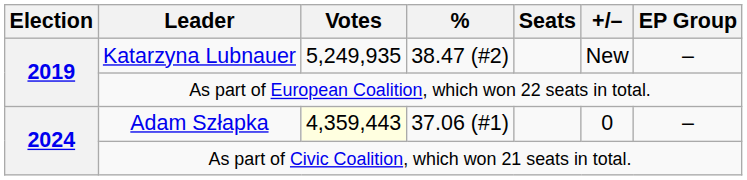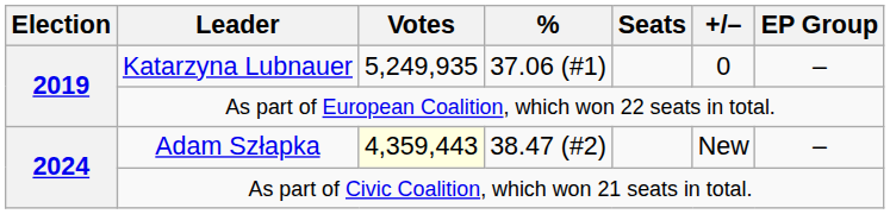 <table class=wikitable style="text-align:center;">
 <tr>
 <th>Election</th>
 <th>Leader</th>
 <th>Votes</th>
 <th>%</th>
 <th>Seats</th>
 <th>+/–</th>
 <th>EP Group</th>
 </tr>
 <tr>
 <th rowspan="2"><a href='#'>2019</a></th>
 <td><a href='#'>Katarzyna Lubnauer</a></td>
 <td>5,249,935</td>
-<td>38.47 (#2)</td>
+<td>37.06 (#1)</td>
 <td></td>
-<td>New</td>
+<td> 0</td>
 <td>–</td>
 </tr>
 <tr>
 <td colspan="6"><small>As part of <a href='#'>European Coalition</a>, which won 22 seats in total.</small></td>
 </tr>
 <tr>
 <th rowspan="2"><a href='#'>2024</a></th>
 <td><a href='#'>Adam Szłapka</a></td>
 <td style="background: lightyellow;">4,359,443</td>
-<td>37.06 (#1)</td>
+<td>38.47 (#2)</td>
 <td></td>
-<td> 0</td>
+<td>New</td>
 <td>–</td>
 </tr>
 <tr>
 <td colspan="6"><small>As part of <a href='#'>Civic Coalition</a>, which won 21 seats in total.</small></td>
 </tr>
 </table>
